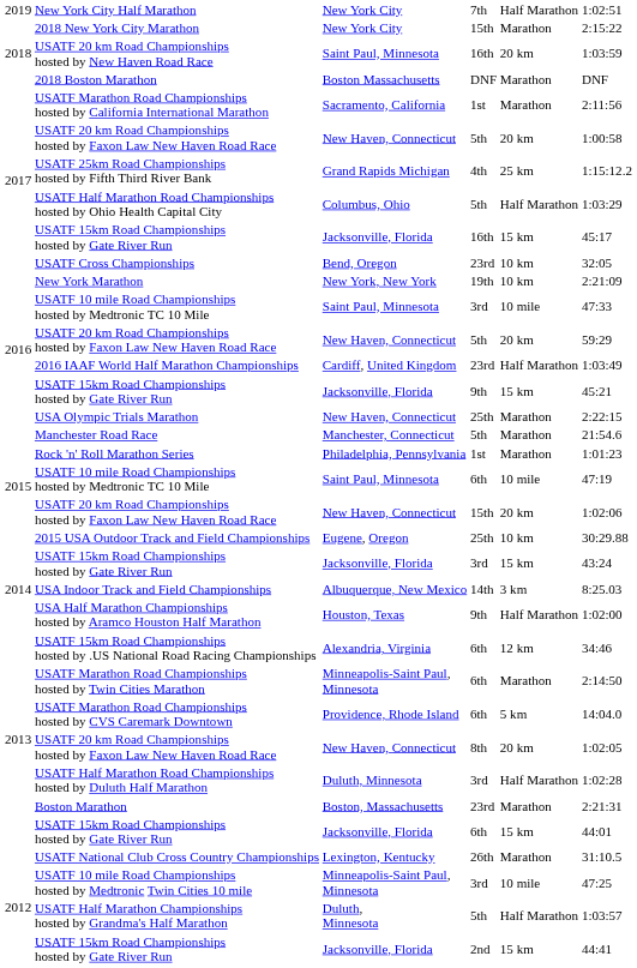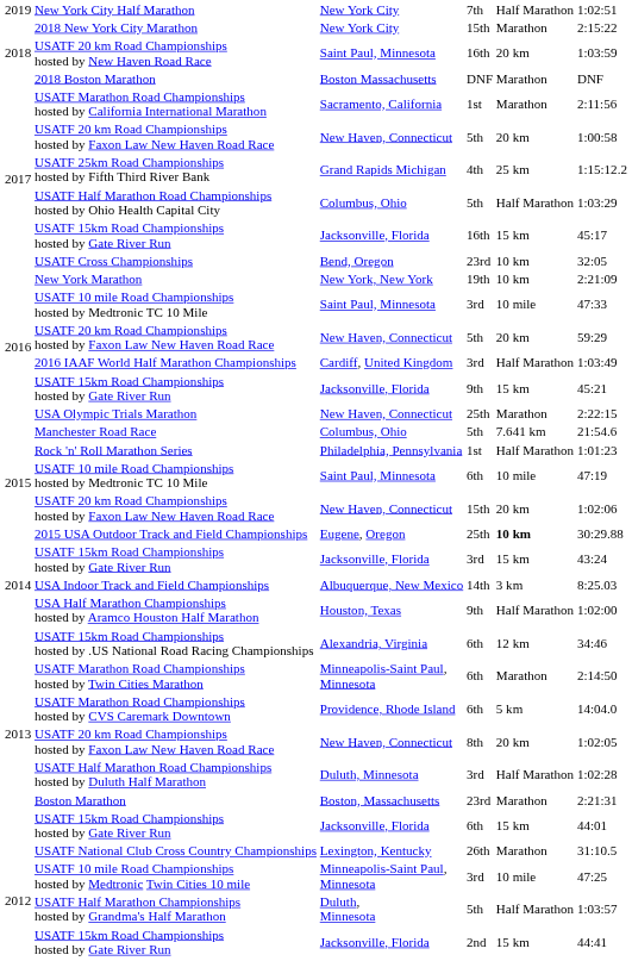 <table>
 <tr>
 <td rowspan=1>2019</td>
 <td><a href='#'>New York City Half Marathon</a></td>
 <td><a href='#'>New York City</a></td>
 <td>7th</td>
 <td>Half Marathon</td>
 <td>1:02:51</td>
 </tr>
 <tr>
 <td rowspan=3>2018</td>
 <td><a href='#'>2018 New York City Marathon</a></td>
 <td><a href='#'>New York City</a></td>
 <td>15th</td>
 <td>Marathon</td>
 <td>2:15:22</td>
 </tr>
 <tr>
 <td><a href='#'>USATF 20 km Road Championships</a><br> hosted by <a href='#'>New Haven Road Race</a></td>
 <td><a href='#'>Saint Paul, Minnesota</a></td>
 <td>16th</td>
 <td>20 km</td>
 <td>1:03:59</td>
 </tr>
 <tr>
 <td><a href='#'>2018 Boston Marathon</a></td>
 <td><a href='#'>Boston Massachusetts</a></td>
 <td>DNF</td>
 <td>Marathon</td>
 <td>DNF</td>
 </tr>
 <tr>
 <td rowspan=6>2017</td>
 <td><a href='#'>USATF Marathon Road Championships</a><br> hosted by <a href='#'>California International Marathon</a></td>
 <td><a href='#'>Sacramento, California</a></td>
 <td>1st</td>
 <td>Marathon</td>
 <td>2:11:56</td>
 </tr>
 <tr>
 <td><a href='#'>USATF 20 km Road Championships</a><br>hosted by <a href='#'>Faxon Law New Haven Road Race</a></td>
 <td><a href='#'>New Haven, Connecticut</a></td>
 <td>5th</td>
 <td>20 km</td>
 <td>1:00:58</td>
 </tr>
 <tr>
 <td><a href='#'>USATF 25km Road Championships</a><br>hosted by Fifth Third River Bank</td>
 <td><a href='#'>Grand Rapids Michigan</a></td>
 <td>4th</td>
 <td>25 km</td>
 <td>1:15:12.2</td>
 </tr>
 <tr>
 <td><a href='#'>USATF Half Marathon Road Championships</a><br>hosted by Ohio Health Capital City</td>
 <td><a href='#'>Columbus, Ohio</a></td>
 <td>5th</td>
 <td>Half Marathon</td>
 <td>1:03:29</td>
 </tr>
 <tr>
 <td><a href='#'>USATF 15km Road Championships</a><br> hosted by <a href='#'>Gate River Run</a></td>
 <td><a href='#'>Jacksonville, Florida</a></td>
 <td>16th</td>
 <td>15 km</td>
 <td>45:17</td>
 </tr>
 <tr>
 <td><a href='#'>USATF Cross Championships</a></td>
 <td><a href='#'>Bend, Oregon</a></td>
 <td>23rd</td>
 <td>10 km</td>
 <td>32:05</td>
 </tr>
 <tr>
 <td rowspan=6>2016</td>
 <td><a href='#'>New York Marathon</a></td>
 <td><a href='#'>New York, New York</a></td>
 <td>19th</td>
 <td>10 km</td>
 <td>2:21:09</td>
 </tr>
 <tr>
 <td><a href='#'>USATF 10 mile Road Championships</a><br>hosted by Medtronic TC 10 Mile</td>
 <td><a href='#'>Saint Paul, Minnesota</a></td>
 <td>3rd</td>
 <td>10 mile</td>
 <td>47:33</td>
 </tr>
 <tr>
 <td><a href='#'>USATF 20 km Road Championships</a><br>hosted by <a href='#'>Faxon Law New Haven Road Race</a></td>
 <td><a href='#'>New Haven, Connecticut</a></td>
 <td>5th</td>
 <td>20 km</td>
 <td>59:29</td>
 </tr>
 <tr>
 <td><a href='#'>2016 IAAF World Half Marathon Championships</a></td>
 <td><a href='#'>Cardiff</a>, <a href='#'>United Kingdom</a></td>
-<td>23rd</td>
+<td>3rd</td>
 <td>Half Marathon</td>
 <td>1:03:49</td>
 </tr>
 <tr>
 <td><a href='#'>USATF 15km Road Championships</a><br> hosted by <a href='#'>Gate River Run</a></td>
 <td><a href='#'>Jacksonville, Florida</a></td>
 <td>9th</td>
 <td>15 km</td>
 <td>45:21</td>
 </tr>
 <tr>
 <td><a href='#'>USA Olympic Trials Marathon</a></td>
 <td><a href='#'>New Haven, Connecticut</a></td>
 <td>25th</td>
 <td>Marathon</td>
 <td>2:22:15</td>
 </tr>
 <tr>
 <td rowspan=5>2015</td>
 <td><a href='#'>Manchester Road Race</a></td>
-<td><a href='#'>Manchester, Connecticut</a></td>
+<td><a href='#'>Columbus, Ohio</a></td>
 <td>5th</td>
-<td>Marathon</td>
+<td>7.641 km</td>
 <td>21:54.6</td>
 </tr>
 <tr>
 <td><a href='#'>Rock 'n' Roll Marathon Series</a></td>
 <td><a href='#'>Philadelphia, Pennsylvania</a></td>
 <td>1st</td>
-<td>Marathon</td>
+<td>Half Marathon</td>
 <td>1:01:23</td>
 </tr>
 <tr>
 <td><a href='#'>USATF 10 mile Road Championships</a><br>hosted by Medtronic TC 10 Mile</td>
 <td><a href='#'>Saint Paul, Minnesota</a></td>
 <td>6th</td>
 <td>10 mile</td>
 <td>47:19</td>
 </tr>
 <tr>
 <td><a href='#'>USATF 20 km Road Championships</a><br>hosted by <a href='#'>Faxon Law New Haven Road Race</a></td>
 <td><a href='#'>New Haven, Connecticut</a></td>
 <td>15th</td>
 <td>20 km</td>
 <td>1:02:06</td>
 </tr>
 <tr>
 <td><a href='#'>2015 USA Outdoor Track and Field Championships</a></td>
 <td><a href='#'>Eugene</a>, <a href='#'>Oregon</a></td>
 <td>25th</td>
-<td>10 km</td>
+<td><strong>10 km</strong></td>
 <td>30:29.88</td>
 </tr>
 <tr>
 <td rowspan=3>2014</td>
 <td><a href='#'>USATF 15km Road Championships</a><br> hosted by <a href='#'>Gate River Run</a></td>
 <td><a href='#'>Jacksonville, Florida</a></td>
 <td>3rd</td>
 <td>15 km</td>
 <td>43:24</td>
 </tr>
 <tr>
 <td><a href='#'>USA Indoor Track and Field Championships</a></td>
 <td><a href='#'>Albuquerque, New Mexico</a></td>
 <td>14th</td>
 <td>3 km</td>
 <td>8:25.03</td>
 </tr>
 <tr>
 <td><a href='#'>USA Half Marathon Championships</a><br>hosted by <a href='#'>Aramco Houston Half Marathon</a></td>
 <td><a href='#'>Houston, Texas</a></td>
 <td>9th</td>
 <td>Half Marathon</td>
 <td>1:02:00</td>
 </tr>
 <tr>
 <td rowspan=7>2013</td>
 <td><a href='#'>USATF 15km Road Championships</a><br> hosted by .US National Road Racing Championships</td>
 <td><a href='#'>Alexandria, Virginia</a></td>
 <td>6th</td>
 <td>12 km</td>
 <td>34:46</td>
 </tr>
 <tr>
 <td><a href='#'>USATF Marathon Road Championships</a><br> hosted by <a href='#'>Twin Cities Marathon</a></td>
 <td><a href='#'>Minneapolis-Saint Paul</a>, <br><a href='#'>Minnesota</a></td>
 <td>6th</td>
 <td>Marathon</td>
 <td>2:14:50</td>
 </tr>
 <tr>
 <td><a href='#'>USATF Marathon Road Championships</a><br> hosted by <a href='#'>CVS Caremark Downtown</a></td>
 <td><a href='#'>Providence, Rhode Island</a></td>
 <td>6th</td>
 <td>5 km</td>
 <td>14:04.0</td>
 </tr>
 <tr>
 <td><a href='#'>USATF 20 km Road Championships</a><br>hosted by <a href='#'>Faxon Law New Haven Road Race</a></td>
 <td><a href='#'>New Haven, Connecticut</a></td>
 <td>8th</td>
 <td>20 km</td>
 <td>1:02:05</td>
 </tr>
 <tr>
 <td><a href='#'>USATF Half Marathon Road Championships</a><br>hosted by <a href='#'>Duluth Half Marathon</a></td>
 <td><a href='#'>Duluth, Minnesota</a></td>
 <td>3rd</td>
 <td>Half Marathon</td>
 <td>1:02:28</td>
 </tr>
 <tr>
 <td><a href='#'>Boston Marathon</a></td>
 <td><a href='#'>Boston, Massachusetts</a></td>
 <td>23rd</td>
 <td>Marathon</td>
 <td>2:21:31</td>
 </tr>
 <tr>
 <td><a href='#'>USATF 15km Road Championships</a><br> hosted by <a href='#'>Gate River Run</a></td>
 <td><a href='#'>Jacksonville, Florida</a></td>
 <td>6th</td>
 <td>15 km</td>
 <td>44:01</td>
 </tr>
 <tr>
 <td rowspan=4>2012</td>
 <td><a href='#'>USATF National Club Cross Country Championships</a></td>
 <td><a href='#'>Lexington, Kentucky</a></td>
 <td>26th</td>
 <td>Marathon</td>
 <td>31:10.5</td>
 </tr>
 <tr>
 <td><a href='#'>USATF 10 mile Road Championships</a><br> hosted by <a href='#'>Medtronic</a> <a href='#'>Twin Cities 10 mile</a></td>
 <td><a href='#'>Minneapolis-Saint Paul</a>, <br><a href='#'>Minnesota</a></td>
 <td>3rd</td>
 <td>10 mile</td>
 <td>47:25</td>
 </tr>
 <tr>
 <td><a href='#'>USATF Half Marathon Championships</a><br> hosted by <a href='#'>Grandma's Half Marathon</a></td>
 <td><a href='#'>Duluth</a>, <br><a href='#'>Minnesota</a></td>
 <td>5th</td>
 <td>Half Marathon</td>
 <td>1:03:57</td>
 </tr>
 <tr>
 <td><a href='#'>USATF 15km Road Championships</a><br> hosted by <a href='#'>Gate River Run</a></td>
 <td><a href='#'>Jacksonville, Florida</a></td>
 <td>2nd</td>
 <td>15 km</td>
 <td>44:41</td>
 </tr>
 </table>
